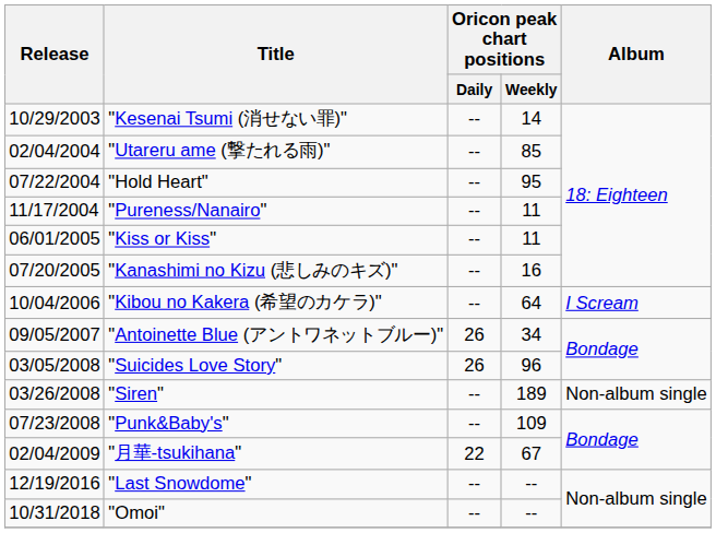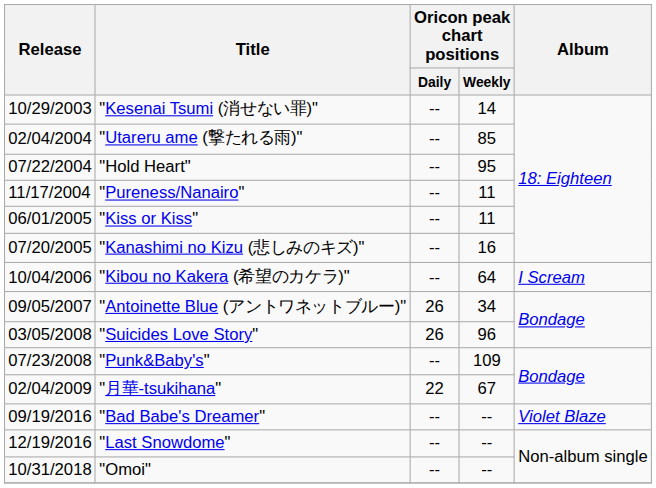 <table class="wikitable">
 <tr>
 <th rowspan="2">Release</th>
 <th rowspan="2">Title</th>
 <th colspan="2">Oricon peak chart positions</th>
 <th rowspan="2">Album</th>
 </tr>
 <tr>
 <th width="40"><small>Daily</small></th>
 <th width="40"><small>Weekly</small></th>
 </tr>
 <tr>
 <td>10/29/2003</td>
 <td>"<a href='#'>Kesenai Tsumi</a> (消せない罪)"</td>
 <td align="center">--</td>
 <td align="center">14</td>
 <td rowspan="6"><em><a href='#'>18: Eighteen</a></em></td>
 </tr>
 <tr>
 <td>02/04/2004</td>
 <td>"<a href='#'>Utareru ame</a> (撃たれる雨)"</td>
 <td align="center">--</td>
 <td align="center">85</td>
 </tr>
 <tr>
 <td>07/22/2004</td>
 <td>"Hold Heart"</td>
 <td align="center">--</td>
 <td align="center">95</td>
 </tr>
 <tr>
 <td>11/17/2004</td>
 <td>"<a href='#'>Pureness/Nanairo</a>"</td>
 <td align="center">--</td>
 <td align="center">11</td>
 </tr>
 <tr>
 <td>06/01/2005</td>
 <td>"<a href='#'>Kiss or Kiss</a>"</td>
 <td align="center">--</td>
 <td align="center">11</td>
 </tr>
 <tr>
 <td>07/20/2005</td>
 <td>"<a href='#'>Kanashimi no Kizu</a> (悲しみのキズ)"</td>
 <td align="center">--</td>
 <td align="center">16</td>
 </tr>
 <tr>
 <td>10/04/2006</td>
 <td>"<a href='#'>Kibou no Kakera</a> (希望のカケラ)"</td>
 <td align="center">--</td>
 <td align="center">64</td>
 <td><em><a href='#'>I Scream</a></em></td>
 </tr>
 <tr>
 <td>09/05/2007</td>
 <td>"<a href='#'>Antoinette Blue</a> (アントワネットブルー)"</td>
 <td align="center">26</td>
 <td align="center">34</td>
 <td rowspan="2"><em><a href='#'>Bondage</a></em></td>
 </tr>
 <tr>
 <td>03/05/2008</td>
 <td>"<a href='#'>Suicides Love Story</a>"</td>
 <td align="center">26</td>
 <td align="center">96</td>
 </tr>
 <tr>
-<td>03/26/2008</td>
-<td>"<a href='#'>Siren</a>"</td>
-<td align="center">--</td>
-<td align="center">189</td>
-<td>Non-album single</td>
-</tr>
-<tr>
 <td>07/23/2008</td>
 <td>"<a href='#'>Punk&Baby's</a>"</td>
 <td align="center">--</td>
 <td align="center">109</td>
 <td rowspan="2"><em><a href='#'>Bondage</a></em></td>
 </tr>
 <tr>
 <td>02/04/2009</td>
 <td>"<a href='#'>月華-tsukihana</a>"</td>
 <td align="center">22</td>
 <td align="center">67</td>
+</tr>
+<tr>
+<td>09/19/2016</td>
+<td>"<a href='#'>Bad Babe's Dreamer</a>"</td>
+<td align="center">--</td>
+<td align="center">--</td>
+<td rowspan="1"><em><a href='#'>Violet Blaze</a></em></td>
 </tr>
 <tr>
 <td>12/19/2016</td>
 <td>"<a href='#'>Last Snowdome</a>"</td>
 <td align="center">--</td>
 <td align="center">--</td>
 <td rowspan="2">Non-album single</td>
 </tr>
 <tr>
 <td>10/31/2018</td>
 <td>"Omoi"</td>
 <td align="center">--</td>
 <td align="center">--</td>
 </tr>
 <tr>
 </tr>
 </table>
